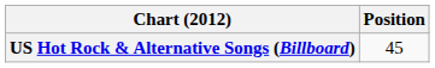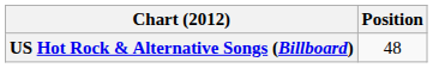 <table class="wikitable sortable plainrowheaders" style="text-align:center">
 <tr>
 <th scope="col">Chart (2012)</th>
 <th scope="col">Position</th>
 </tr>
 <tr>
 <th scope="row">US <a href='#'>Hot Rock & Alternative Songs</a> (<em><a href='#'>Billboard</a></em>)</th>
-<td>45</td>
+<td>48</td>
 </tr>
 </table>
